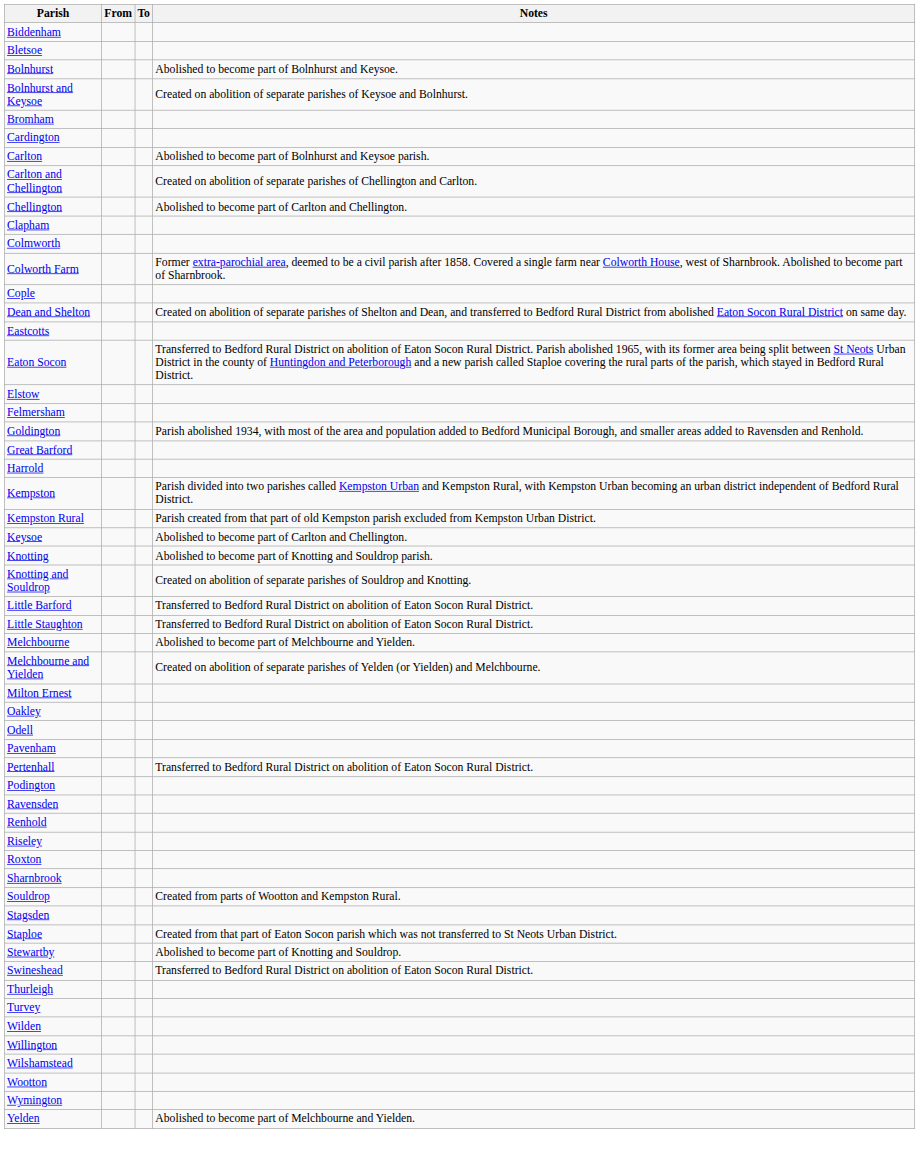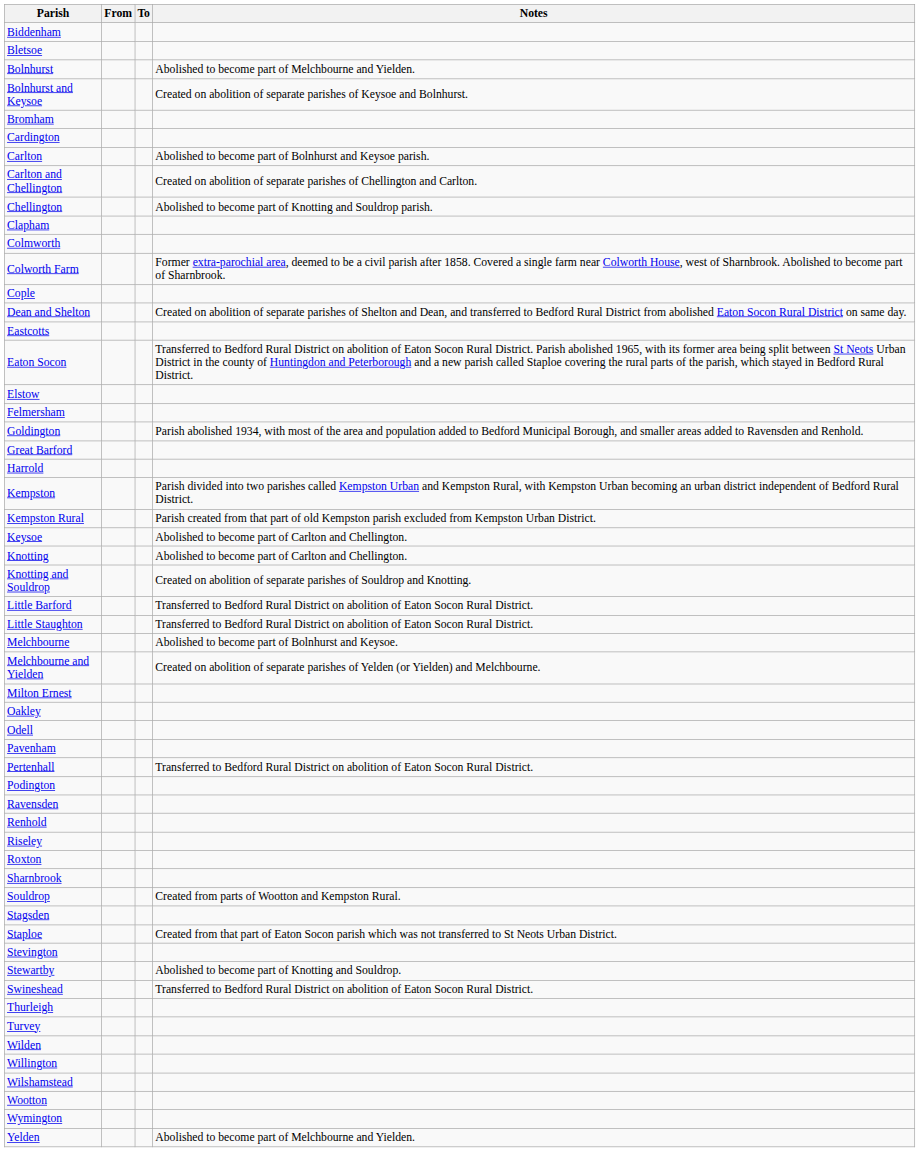 <table class="wikitable sortable">
 <tr>
 <th>Parish</th>
 <th>From</th>
 <th>To</th>
 <th class="unsortable">Notes</th>
 </tr>
 <tr>
 <td><a href='#'>Biddenham</a></td>
 <td style="text-align:right;"></td>
 <td style="text-align:right;"></td>
 <td></td>
 </tr>
 <tr>
 <td><a href='#'>Bletsoe</a></td>
 <td style="text-align:right;"></td>
 <td style="text-align:right;"></td>
 <td></td>
 </tr>
 <tr>
 <td><a href='#'>Bolnhurst</a></td>
 <td style="text-align:right;"></td>
 <td style="text-align:right;"></td>
-<td>Abolished to become part of Bolnhurst and Keysoe.</td>
+<td>Abolished to become part of Melchbourne and Yielden.</td>
 </tr>
 <tr>
 <td><a href='#'>Bolnhurst and Keysoe</a></td>
 <td style="text-align:right;"></td>
 <td style="text-align:right;"></td>
 <td>Created on abolition of separate parishes of Keysoe and Bolnhurst.</td>
 </tr>
 <tr>
 <td><a href='#'>Bromham</a></td>
 <td style="text-align:right;"></td>
 <td style="text-align:right;"></td>
 <td></td>
 </tr>
 <tr>
 <td><a href='#'>Cardington</a></td>
 <td style="text-align:right;"></td>
 <td style="text-align:right;"></td>
 <td></td>
 </tr>
 <tr>
 <td><a href='#'>Carlton</a></td>
 <td style="text-align:right;"></td>
 <td style="text-align:right;"></td>
 <td>Abolished to become part of Bolnhurst and Keysoe parish.</td>
 </tr>
 <tr>
 <td><a href='#'>Carlton and Chellington</a></td>
 <td style="text-align:right;"></td>
 <td style="text-align:right;"></td>
 <td>Created on abolition of separate parishes of Chellington and Carlton.</td>
 </tr>
 <tr>
 <td><a href='#'>Chellington</a></td>
 <td style="text-align:right;"></td>
 <td style="text-align:right;"></td>
-<td>Abolished to become part of Carlton and Chellington.</td>
+<td>Abolished to become part of Knotting and Souldrop parish.</td>
 </tr>
 <tr>
 <td><a href='#'>Clapham</a></td>
 <td style="text-align:right;"></td>
 <td style="text-align:right;"></td>
 <td></td>
 </tr>
 <tr>
 <td><a href='#'>Colmworth</a></td>
 <td style="text-align:right;"></td>
 <td style="text-align:right;"></td>
 <td></td>
 </tr>
 <tr>
 <td><a href='#'>Colworth Farm</a></td>
 <td style="text-align:right;"></td>
 <td style="text-align:right;"></td>
 <td>Former <a href='#'>extra-parochial area</a>, deemed to be a civil parish after 1858. Covered a single farm near <a href='#'>Colworth House</a>, west of Sharnbrook. Abolished to become part of Sharnbrook.</td>
 </tr>
 <tr>
 <td><a href='#'>Cople</a></td>
 <td style="text-align:right;"></td>
 <td style="text-align:right;"></td>
 <td></td>
 </tr>
 <tr>
 <td><a href='#'>Dean and Shelton</a></td>
 <td style="text-align:right;"></td>
 <td style="text-align:right;"></td>
 <td>Created on abolition of separate parishes of Shelton and Dean, and transferred to Bedford Rural District from abolished <a href='#'>Eaton Socon Rural District</a> on same day.</td>
 </tr>
 <tr>
 <td><a href='#'>Eastcotts</a></td>
 <td style="text-align:right;"></td>
 <td style="text-align:right;"></td>
 <td></td>
 </tr>
 <tr>
 <td><a href='#'>Eaton Socon</a></td>
 <td style="text-align:right;"></td>
 <td style="text-align:right;"></td>
 <td>Transferred to Bedford Rural District on abolition of Eaton Socon Rural District. Parish abolished 1965, with its former area being split between <a href='#'>St Neots</a> Urban District in the county of <a href='#'>Huntingdon and Peterborough</a> and a new parish called Staploe covering the rural parts of the parish, which stayed in Bedford Rural District.</td>
 </tr>
 <tr>
 <td><a href='#'>Elstow</a></td>
 <td style="text-align:right;"></td>
 <td style="text-align:right;"></td>
 <td></td>
 </tr>
 <tr>
 <td><a href='#'>Felmersham</a></td>
 <td style="text-align:right;"></td>
 <td style="text-align:right;"></td>
 <td></td>
 </tr>
 <tr>
 <td><a href='#'>Goldington</a></td>
 <td style="text-align:right;"></td>
 <td style="text-align:right;"></td>
 <td>Parish abolished 1934, with most of the area and population added to Bedford Municipal Borough, and smaller areas added to Ravensden and Renhold.</td>
 </tr>
 <tr>
 <td><a href='#'>Great Barford</a></td>
 <td style="text-align:right;"></td>
 <td style="text-align:right;"></td>
 <td></td>
 </tr>
 <tr>
 <td><a href='#'>Harrold</a></td>
 <td style="text-align:right;"></td>
 <td style="text-align:right;"></td>
 <td></td>
 </tr>
 <tr>
 <td><a href='#'>Kempston</a></td>
 <td style="text-align:right;"></td>
 <td style="text-align:right;"></td>
 <td>Parish divided into two parishes called <a href='#'>Kempston Urban</a> and Kempston Rural, with Kempston Urban becoming an urban district independent of Bedford Rural District.</td>
 </tr>
 <tr>
 <td><a href='#'>Kempston Rural</a></td>
 <td style="text-align:right;"></td>
 <td style="text-align:right;"></td>
 <td>Parish created from that part of old Kempston parish excluded from Kempston Urban District.</td>
 </tr>
 <tr>
 <td><a href='#'>Keysoe</a></td>
 <td style="text-align:right;"></td>
 <td style="text-align:right;"></td>
 <td>Abolished to become part of Carlton and Chellington.</td>
 </tr>
 <tr>
 <td><a href='#'>Knotting</a></td>
 <td style="text-align:right;"></td>
 <td style="text-align:right;"></td>
-<td>Abolished to become part of Knotting and Souldrop parish.</td>
+<td>Abolished to become part of Carlton and Chellington.</td>
 </tr>
 <tr>
 <td><a href='#'>Knotting and Souldrop</a></td>
 <td style="text-align:right;"></td>
 <td style="text-align:right;"></td>
 <td>Created on abolition of separate parishes of Souldrop and Knotting.</td>
 </tr>
 <tr>
 <td><a href='#'>Little Barford</a></td>
 <td style="text-align:right;"></td>
 <td style="text-align:right;"></td>
 <td>Transferred to Bedford Rural District on abolition of Eaton Socon Rural District.</td>
 </tr>
 <tr>
 <td><a href='#'>Little Staughton</a></td>
 <td style="text-align:right;"></td>
 <td style="text-align:right;"></td>
 <td>Transferred to Bedford Rural District on abolition of Eaton Socon Rural District.</td>
 </tr>
 <tr>
 <td><a href='#'>Melchbourne</a></td>
 <td style="text-align:right;"></td>
 <td style="text-align:right;"></td>
-<td>Abolished to become part of Melchbourne and Yielden.</td>
+<td>Abolished to become part of Bolnhurst and Keysoe.</td>
 </tr>
 <tr>
 <td><a href='#'>Melchbourne and Yielden</a></td>
 <td style="text-align:right;"></td>
 <td style="text-align:right;"></td>
 <td>Created on abolition of separate parishes of Yelden (or Yielden) and Melchbourne.</td>
 </tr>
 <tr>
 <td><a href='#'>Milton Ernest</a></td>
 <td style="text-align:right;"></td>
 <td style="text-align:right;"></td>
 <td></td>
 </tr>
 <tr>
 <td><a href='#'>Oakley</a></td>
 <td style="text-align:right;"></td>
 <td style="text-align:right;"></td>
 <td></td>
 </tr>
 <tr>
 <td><a href='#'>Odell</a></td>
 <td style="text-align:right;"></td>
 <td style="text-align:right;"></td>
 <td></td>
 </tr>
 <tr>
 <td><a href='#'>Pavenham</a></td>
 <td style="text-align:right;"></td>
 <td style="text-align:right;"></td>
 <td></td>
 </tr>
 <tr>
 <td><a href='#'>Pertenhall</a></td>
 <td style="text-align:right;"></td>
 <td style="text-align:right;"></td>
 <td>Transferred to Bedford Rural District on abolition of Eaton Socon Rural District.</td>
 </tr>
 <tr>
 <td><a href='#'>Podington</a></td>
 <td style="text-align:right;"></td>
 <td style="text-align:right;"></td>
 <td></td>
 </tr>
 <tr>
 <td><a href='#'>Ravensden</a></td>
 <td style="text-align:right;"></td>
 <td style="text-align:right;"></td>
 <td></td>
 </tr>
 <tr>
 <td><a href='#'>Renhold</a></td>
 <td style="text-align:right;"></td>
 <td style="text-align:right;"></td>
 <td></td>
 </tr>
 <tr>
 <td><a href='#'>Riseley</a></td>
 <td style="text-align:right;"></td>
 <td style="text-align:right;"></td>
 <td></td>
 </tr>
 <tr>
 <td><a href='#'>Roxton</a></td>
 <td style="text-align:right;"></td>
 <td style="text-align:right;"></td>
 <td></td>
 </tr>
 <tr>
 <td><a href='#'>Sharnbrook</a></td>
 <td style="text-align:right;"></td>
 <td style="text-align:right;"></td>
 <td></td>
 </tr>
 <tr>
 <td><a href='#'>Souldrop</a></td>
 <td style="text-align:right;"></td>
 <td style="text-align:right;"></td>
 <td>Created from parts of Wootton and Kempston Rural.</td>
 </tr>
 <tr>
 <td><a href='#'>Stagsden</a></td>
 <td style="text-align:right;"></td>
 <td style="text-align:right;"></td>
 <td></td>
 </tr>
 <tr>
 <td><a href='#'>Staploe</a></td>
 <td style="text-align:right;"></td>
 <td style="text-align:right;"></td>
 <td>Created from that part of Eaton Socon parish which was not transferred to St Neots Urban District.</td>
 </tr>
 <tr>
+<td><a href='#'>Stevington</a></td>
+<td style="text-align:right;"></td>
+<td style="text-align:right;"></td>
+<td></td>
+</tr>
+<tr>
 <td><a href='#'>Stewartby</a></td>
 <td style="text-align:right;"></td>
 <td style="text-align:right;"></td>
 <td>Abolished to become part of Knotting and Souldrop.</td>
 </tr>
 <tr>
 <td><a href='#'>Swineshead</a></td>
 <td style="text-align:right;"></td>
 <td style="text-align:right;"></td>
 <td>Transferred to Bedford Rural District on abolition of Eaton Socon Rural District.</td>
 </tr>
 <tr>
 <td><a href='#'>Thurleigh</a></td>
 <td style="text-align:right;"></td>
 <td style="text-align:right;"></td>
 <td></td>
 </tr>
 <tr>
 <td><a href='#'>Turvey</a></td>
 <td style="text-align:right;"></td>
 <td style="text-align:right;"></td>
 <td></td>
 </tr>
 <tr>
 <td><a href='#'>Wilden</a></td>
 <td style="text-align:right;"></td>
 <td style="text-align:right;"></td>
 <td></td>
 </tr>
 <tr>
 <td><a href='#'>Willington</a></td>
 <td style="text-align:right;"></td>
 <td style="text-align:right;"></td>
 <td></td>
 </tr>
 <tr>
 <td><a href='#'>Wilshamstead</a></td>
 <td style="text-align:right;"></td>
 <td style="text-align:right;"></td>
 <td></td>
 </tr>
 <tr>
 <td><a href='#'>Wootton</a></td>
 <td style="text-align:right;"></td>
 <td style="text-align:right;"></td>
 <td></td>
 </tr>
 <tr>
 <td><a href='#'>Wymington</a></td>
 <td style="text-align:right;"></td>
 <td style="text-align:right;"></td>
 <td></td>
 </tr>
 <tr>
 <td><a href='#'>Yelden</a></td>
 <td style="text-align:right;"></td>
 <td style="text-align:right;"></td>
 <td>Abolished to become part of Melchbourne and Yielden.</td>
 </tr>
 </table>
